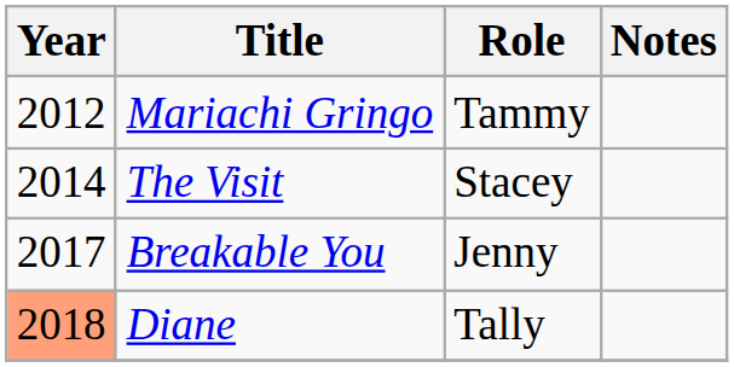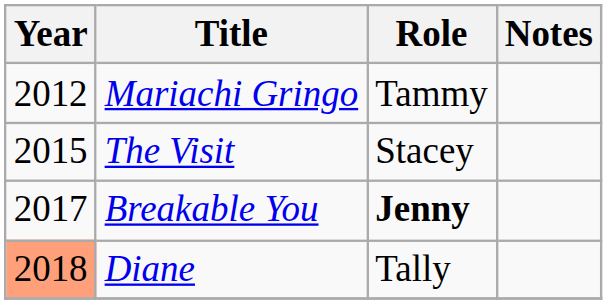 <table class="wikitable">
 <tr>
 <th>Year</th>
 <th>Title</th>
 <th>Role</th>
 <th>Notes</th>
 </tr>
 <tr>
 <td align="center">2012</td>
 <td><em><a href='#'>Mariachi Gringo</a></em></td>
 <td>Tammy</td>
 <td></td>
 </tr>
 <tr>
-<td align="center">2014</td>
+<td align="center">2015</td>
 <td><em><a href='#'>The Visit</a></em></td>
 <td>Stacey</td>
 <td></td>
 </tr>
 <tr>
 <td align="center">2017</td>
 <td><em><a href='#'>Breakable You</a></em></td>
-<td>Jenny</td>
+<td><strong>Jenny</strong></td>
 <td></td>
 </tr>
 <tr>
 <td align="center" style="background: lightsalmon;">2018</td>
 <td><em><a href='#'>Diane</a></em></td>
 <td>Tally</td>
 <td></td>
 </tr>
 <tr>
 </tr>
 </table>
